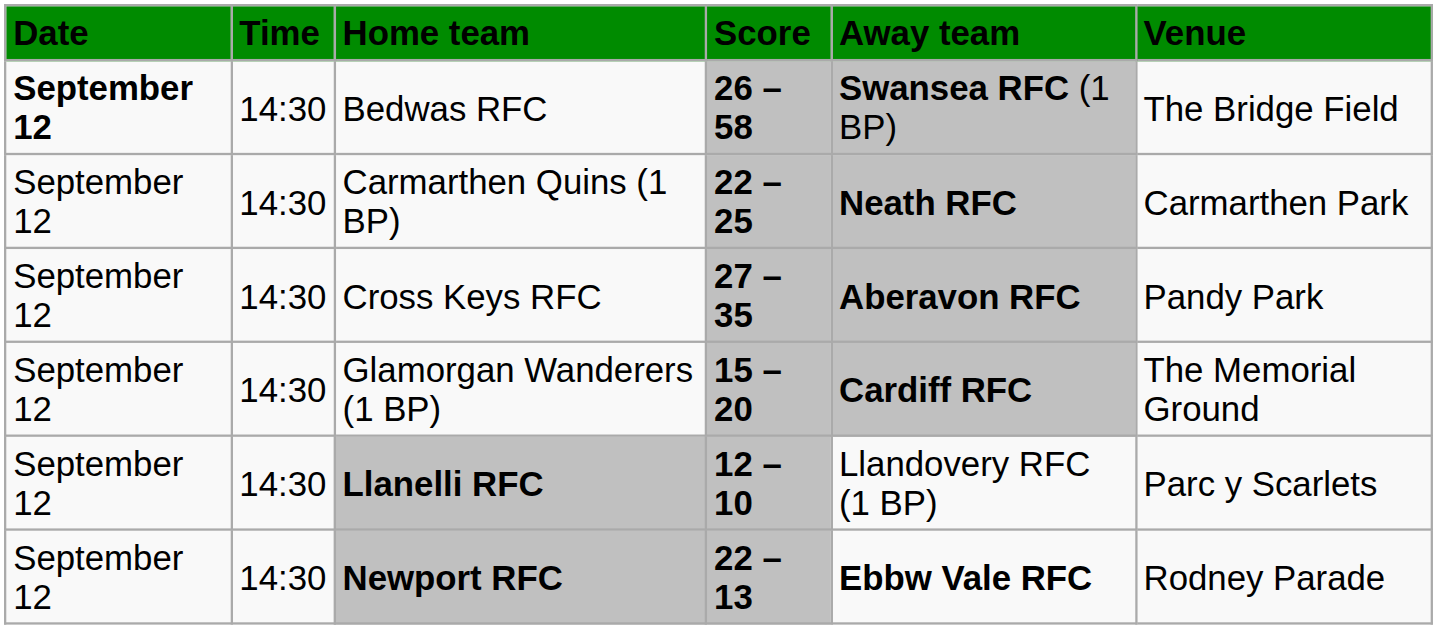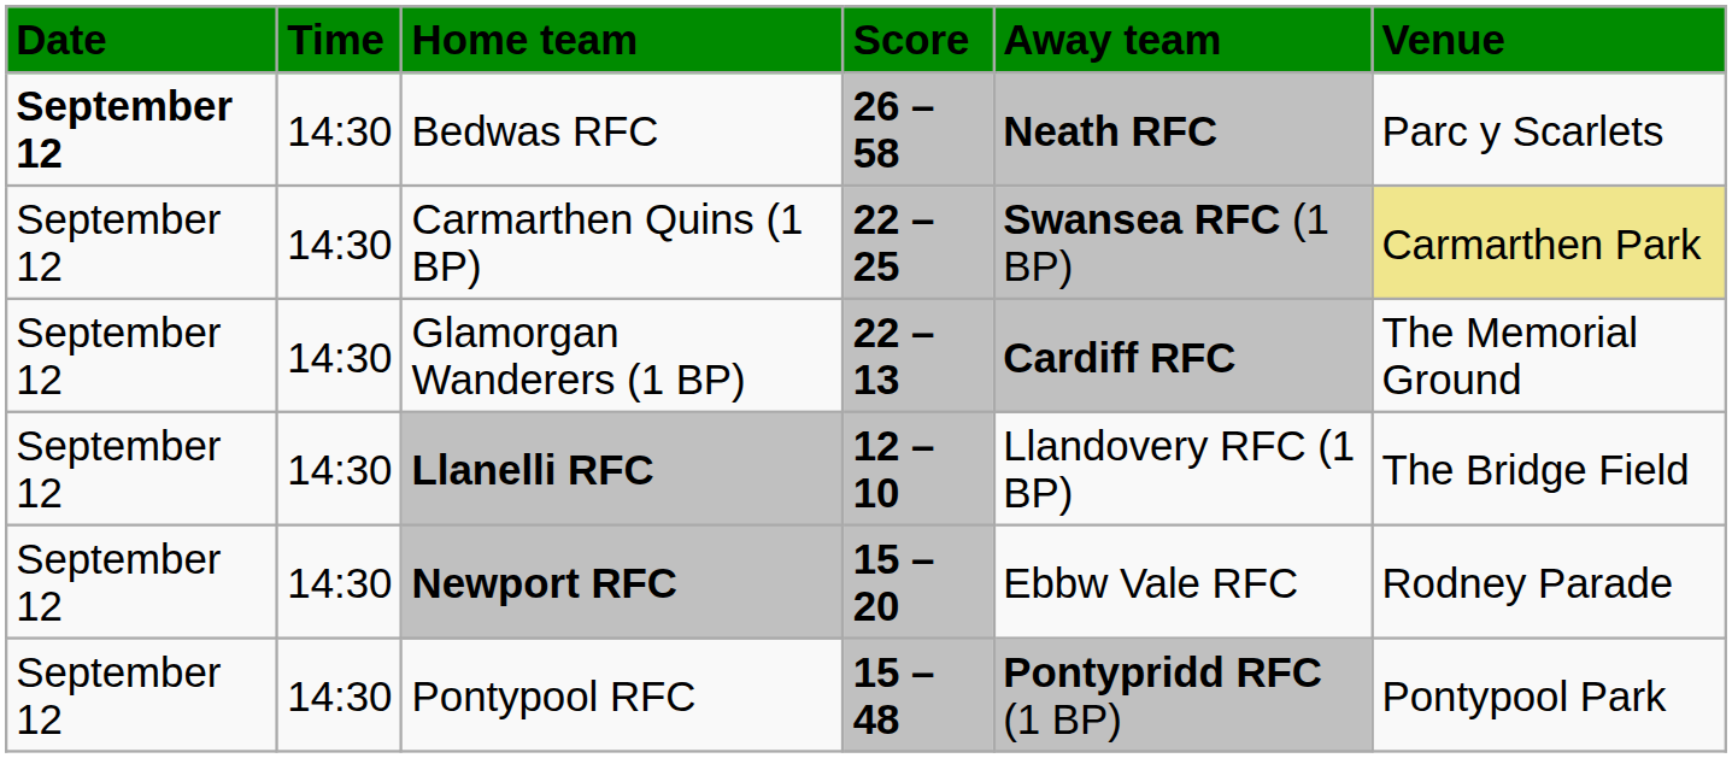 <table class="wikitable" style="margin:0.5em auto; font-size:95%">
 <tr bgcolor="#008B00">
 <td><strong>Date</strong></td>
 <td><strong>Time</strong></td>
 <td><strong>Home team</strong></td>
 <td><strong>Score</strong></td>
 <td><strong>Away team</strong></td>
 <td><strong>Venue</strong></td>
 </tr>
 <tr>
 <td><strong>September 12</strong></td>
 <td>14:30</td>
 <td>Bedwas RFC</td>
 <td bgcolor="silver"><strong>26 – 58</strong></td>
-<td bgcolor="silver"><strong>Swansea RFC</strong> (1 BP)</td>
-<td>The Bridge Field</td>
+<td bgcolor="silver"><strong>Neath RFC</strong></td>
+<td>Parc y Scarlets</td>
 </tr>
 <tr>
 <td>September 12</td>
 <td>14:30</td>
 <td>Carmarthen Quins (1 BP)</td>
 <td bgcolor="silver"><strong>22 – 25</strong></td>
-<td bgcolor="silver"><strong>Neath RFC</strong></td>
-<td>Carmarthen Park</td>
-</tr>
-<tr>
-<td>September 12</td>
-<td>14:30</td>
-<td>Cross Keys RFC</td>
-<td bgcolor="silver"><strong>27 – 35</strong></td>
-<td bgcolor="silver"><strong>Aberavon RFC</strong></td>
-<td>Pandy Park</td>
+<td bgcolor="silver"><strong>Swansea RFC</strong> (1 BP)</td>
+<td style="background: khaki;">Carmarthen Park</td>
 </tr>
 <tr>
 <td>September 12</td>
 <td>14:30</td>
 <td>Glamorgan Wanderers (1 BP)</td>
-<td bgcolor="silver"><strong>15 – 20</strong></td>
+<td bgcolor="silver"><strong>22 – 13</strong></td>
 <td bgcolor="silver"><strong>Cardiff RFC</strong></td>
 <td>The Memorial Ground</td>
 </tr>
 <tr>
 <td>September 12</td>
 <td>14:30</td>
 <td bgcolor="silver"><strong>Llanelli RFC</strong></td>
 <td bgcolor="silver"><strong>12 – 10</strong></td>
 <td>Llandovery RFC (1 BP)</td>
-<td>Parc y Scarlets</td>
+<td>The Bridge Field</td>
 </tr>
 <tr>
 <td>September 12</td>
 <td>14:30</td>
 <td bgcolor="silver"><strong>Newport RFC</strong></td>
-<td bgcolor="silver"><strong>22 – 13</strong></td>
-<td><strong>Ebbw Vale RFC</strong></td>
+<td bgcolor="silver"><strong>15 – 20</strong></td>
+<td>Ebbw Vale RFC</td>
 <td>Rodney Parade</td>
 </tr>
+<tr>
+<td>September 12</td>
+<td>14:30</td>
+<td>Pontypool RFC</td>
+<td bgcolor="silver"><strong>15 – 48</strong></td>
+<td bgcolor="silver"><strong>Pontypridd RFC</strong> (1 BP)</td>
+<td>Pontypool Park</td>
+</tr>
 </table>
